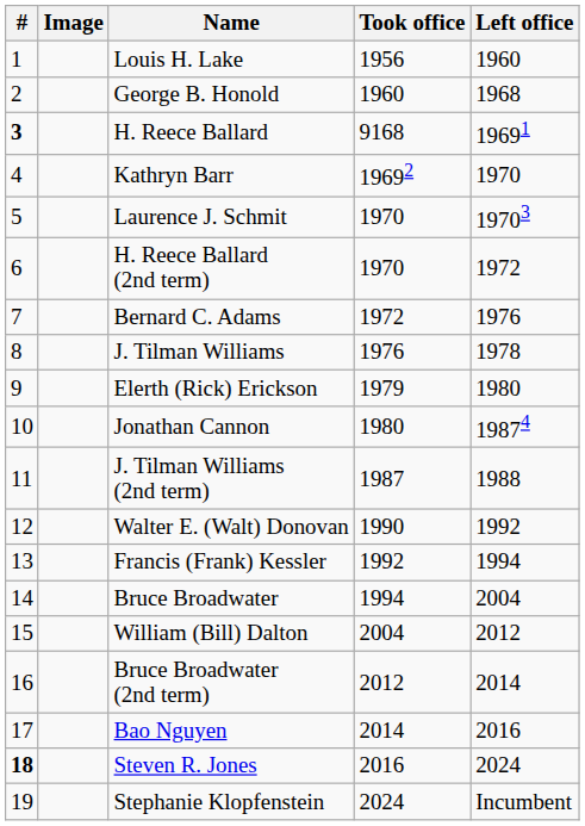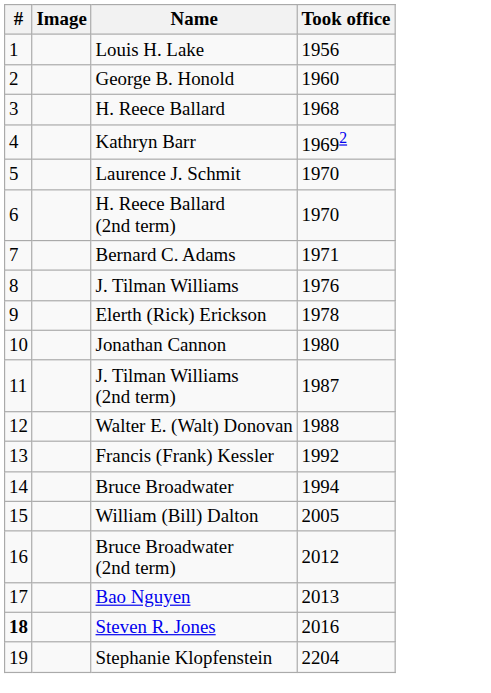 <table class="wikitable">
 <tr>
 <th>#</th>
 <th>Image</th>
 <th>Name</th>
 <th>Took office</th>
-<th>Left office</th>
 </tr>
 <tr>
 <td>1</td>
 <td></td>
 <td>Louis H. Lake</td>
 <td>1956</td>
-<td>1960</td>
 </tr>
 <tr>
 <td>2</td>
 <td></td>
 <td>George B. Honold</td>
 <td>1960</td>
-<td>1968</td>
 </tr>
 <tr>
-<td><strong>3</strong></td>
+<td>3</td>
 <td></td>
 <td>H. Reece Ballard</td>
-<td>9168</td>
-<td>1969<sup><a href='#'>1</a></sup></td>
+<td>1968</td>
 </tr>
 <tr>
 <td>4</td>
 <td></td>
 <td>Kathryn Barr</td>
 <td>1969<sup><a href='#'>2</a></sup></td>
-<td>1970</td>
 </tr>
 <tr>
 <td>5</td>
 <td></td>
 <td>Laurence J. Schmit</td>
 <td>1970</td>
-<td>1970<sup><a href='#'>3</a></sup></td>
 </tr>
 <tr>
 <td>6</td>
 <td></td>
 <td>H. Reece Ballard<br> (2nd term)</td>
 <td>1970</td>
-<td>1972</td>
 </tr>
 <tr>
 <td>7</td>
 <td></td>
 <td>Bernard C. Adams</td>
-<td>1972</td>
-<td>1976</td>
+<td>1971</td>
 </tr>
 <tr>
 <td>8</td>
 <td></td>
 <td>J. Tilman Williams</td>
 <td>1976</td>
-<td>1978</td>
 </tr>
 <tr>
 <td>9</td>
 <td></td>
 <td>Elerth (Rick) Erickson</td>
-<td>1979</td>
-<td>1980</td>
+<td>1978</td>
 </tr>
 <tr>
 <td>10</td>
 <td></td>
 <td>Jonathan Cannon</td>
 <td>1980</td>
-<td>1987<sup><a href='#'>4</a></sup></td>
 </tr>
 <tr>
 <td>11</td>
 <td></td>
 <td>J. Tilman Williams<br> (2nd term)</td>
 <td>1987</td>
-<td>1988</td>
 </tr>
 <tr>
 <td>12</td>
 <td></td>
 <td>Walter E. (Walt) Donovan</td>
-<td>1990</td>
-<td>1992</td>
+<td>1988</td>
 </tr>
 <tr>
 <td>13</td>
 <td></td>
 <td>Francis (Frank) Kessler</td>
 <td>1992</td>
-<td>1994</td>
 </tr>
 <tr>
 <td>14</td>
 <td></td>
 <td>Bruce Broadwater</td>
 <td>1994</td>
-<td>2004</td>
 </tr>
 <tr>
 <td>15</td>
 <td></td>
 <td>William (Bill) Dalton</td>
-<td>2004</td>
-<td>2012</td>
+<td>2005</td>
 </tr>
 <tr>
 <td>16</td>
 <td></td>
 <td>Bruce Broadwater<br> (2nd term)</td>
 <td>2012</td>
-<td>2014</td>
 </tr>
 <tr>
 <td>17</td>
 <td></td>
 <td><a href='#'>Bao Nguyen</a></td>
-<td>2014</td>
-<td>2016</td>
+<td>2013</td>
 </tr>
 <tr>
 <td><strong>18</strong></td>
 <td></td>
 <td><a href='#'>Steven R. Jones</a></td>
 <td>2016</td>
-<td>2024</td>
 </tr>
 <tr>
 <td>19</td>
 <td></td>
 <td>Stephanie Klopfenstein</td>
-<td>2024</td>
-<td>Incumbent</td>
+<td>2204</td>
 </tr>
 </table>
